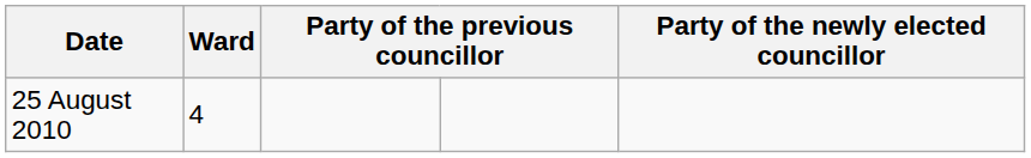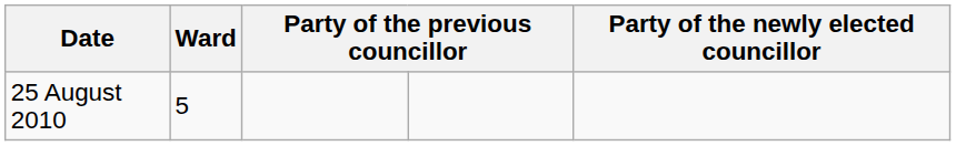 <table class="wikitable">
 <tr>
 <th>Date</th>
 <th>Ward</th>
 <th colspan=2>Party of the previous councillor</th>
 <th colspan=2>Party of the newly elected councillor</th>
 </tr>
 <tr>
 <td>25 August 2010</td>
-<td>4</td>
+<td>5</td>
 <td></td>
 <td></td>
 </tr>
 </table>
